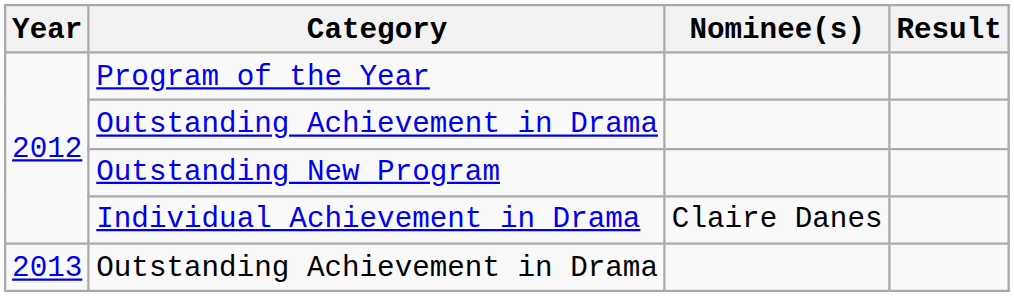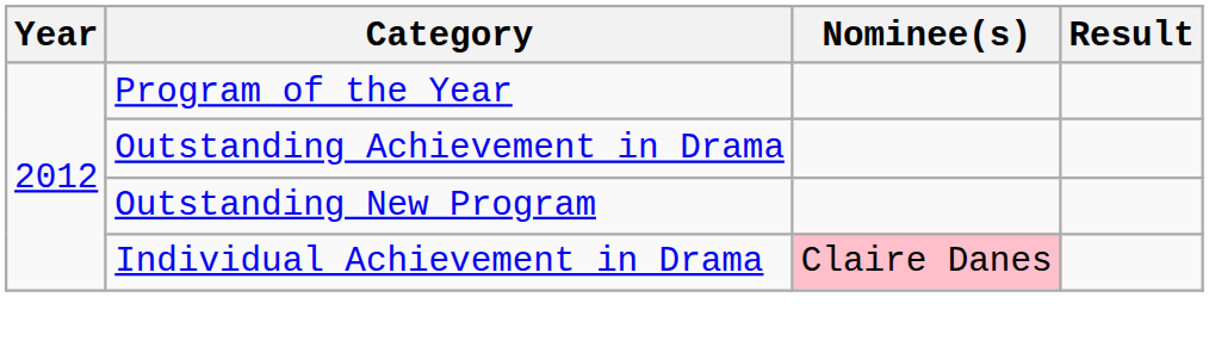 <table class="wikitable">
 <tr>
 <th>Year</th>
 <th>Category</th>
 <th>Nominee(s)</th>
 <th>Result</th>
 </tr>
 <tr>
 <td rowspan="4"><a href='#'>2012</a></td>
 <td><a href='#'>Program of the Year</a></td>
 <td></td>
 <td></td>
 </tr>
 <tr>
 <td><a href='#'>Outstanding Achievement in Drama</a></td>
 <td></td>
 <td></td>
 </tr>
 <tr>
 <td><a href='#'>Outstanding New Program</a></td>
 <td></td>
 <td></td>
 </tr>
 <tr>
 <td><a href='#'>Individual Achievement in Drama</a></td>
-<td>Claire Danes</td>
-<td></td>
-</tr>
-<tr>
-<td><a href='#'>2013</a></td>
-<td>Outstanding Achievement in Drama</td>
-<td></td>
+<td style="background: pink;">Claire Danes</td>
 <td></td>
 </tr>
 </table>
